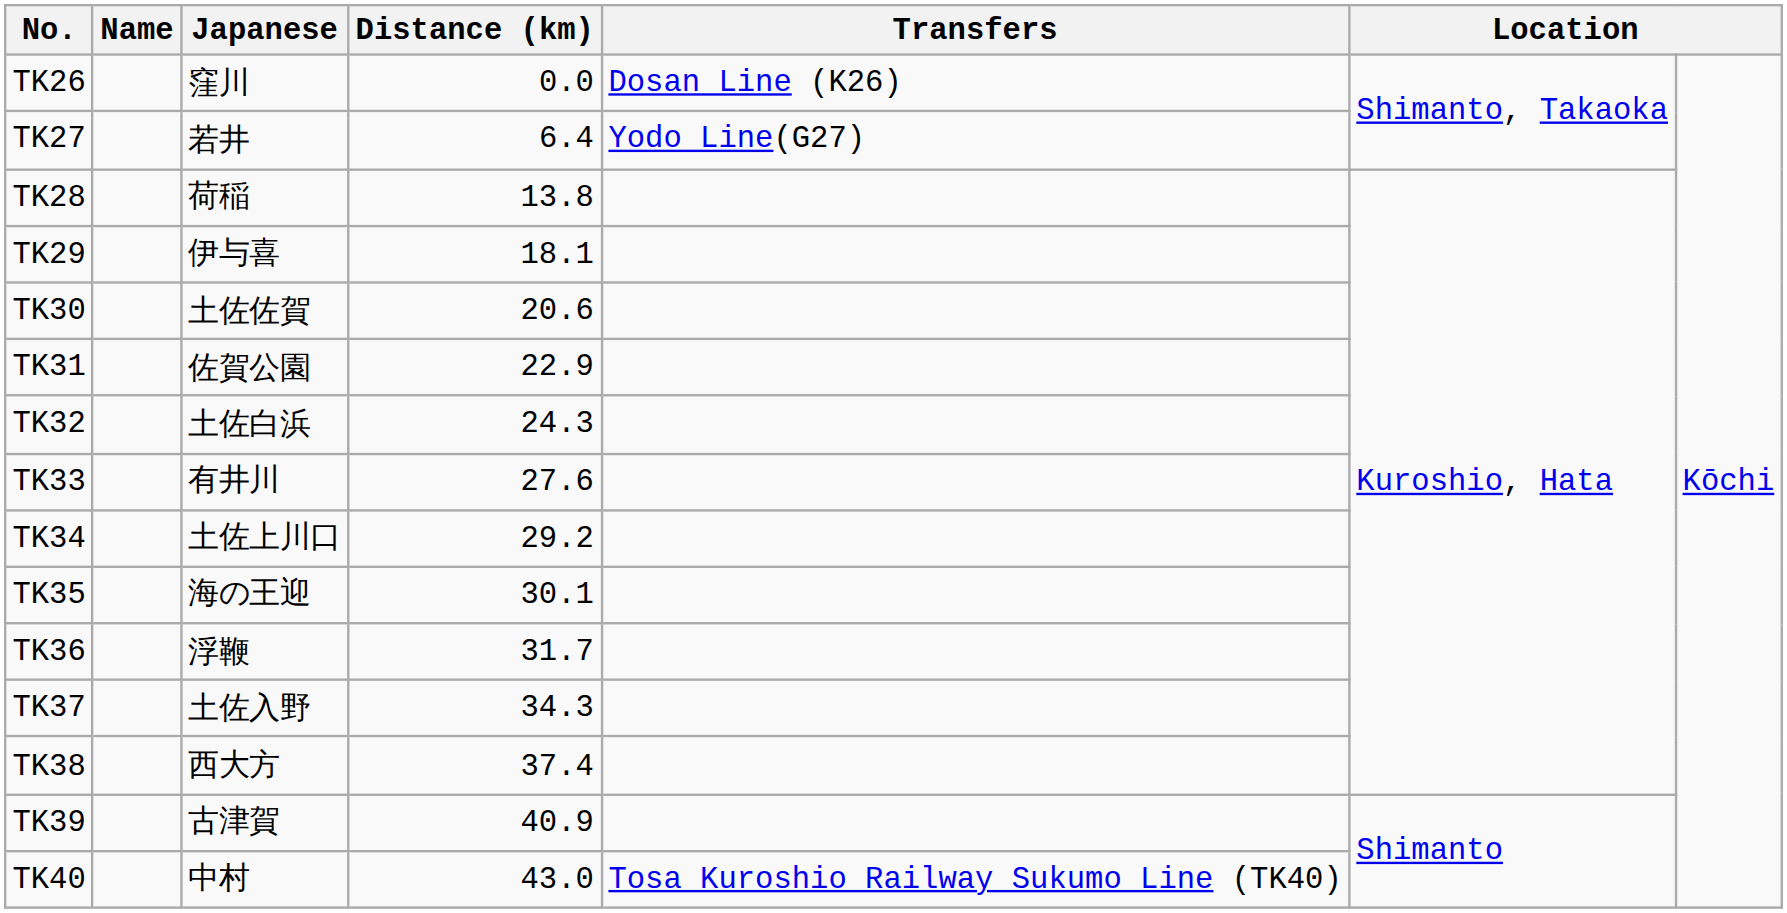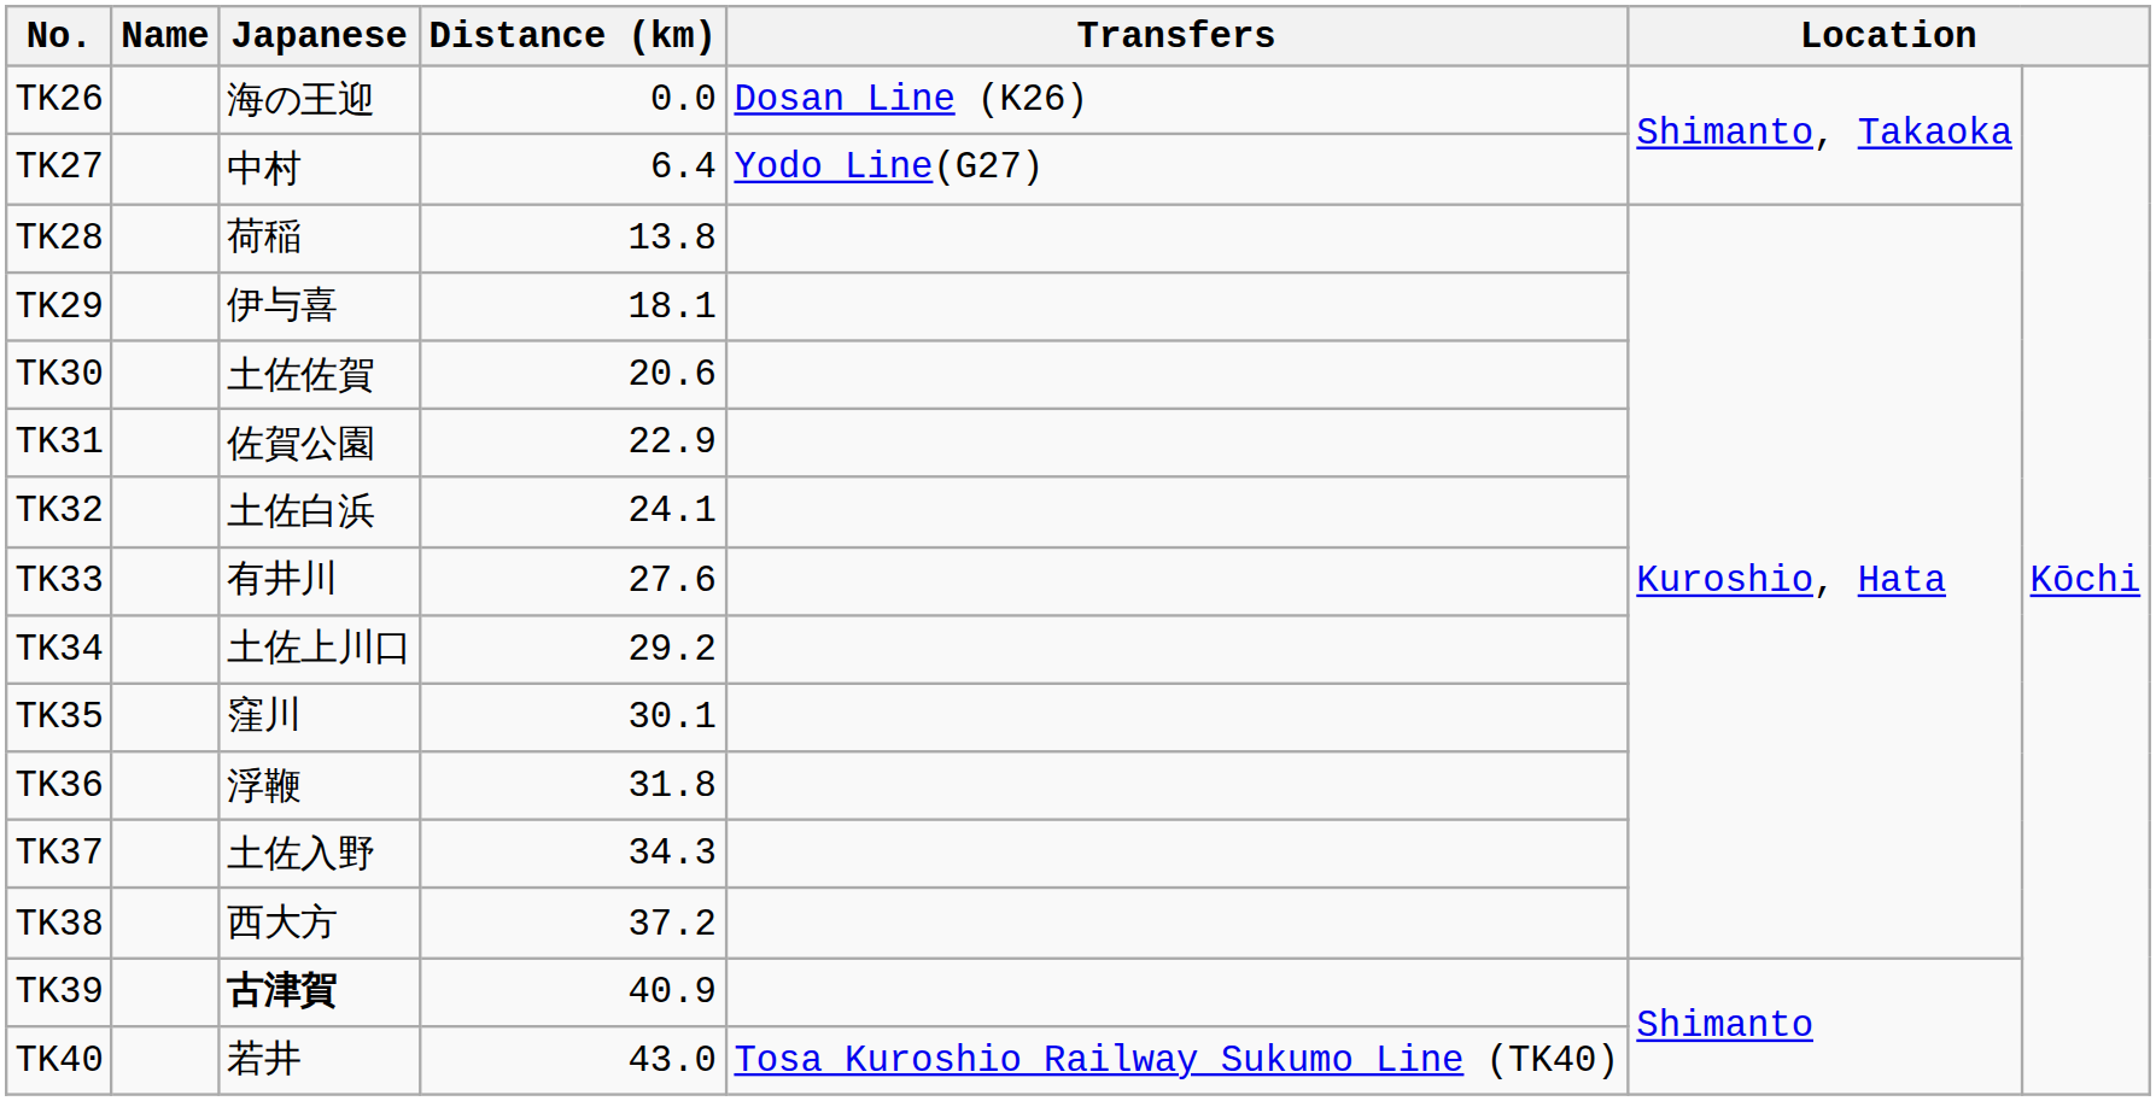 <table class="wikitable">
 <tr>
 <th>No.</th>
 <th>Name</th>
 <th>Japanese</th>
 <th>Distance (km)</th>
 <th>Transfers</th>
 <th colspan="2">Location</th>
 </tr>
 <tr>
 <td>TK26</td>
 <td></td>
-<td>窪川</td>
+<td>海の王迎</td>
 <td style="text-align: right;">0.0</td>
 <td><a href='#'>Dosan Line</a> (K26)</td>
 <td rowspan="2"><a href='#'>Shimanto</a>, <a href='#'>Takaoka</a></td>
 <td rowspan="15"><a href='#'>Kōchi</a></td>
 </tr>
 <tr>
 <td>TK27</td>
 <td></td>
-<td>若井</td>
+<td>中村</td>
 <td style="text-align: right;">6.4</td>
 <td><a href='#'>Yodo Line</a>(G27)</td>
 </tr>
 <tr>
 <td>TK28</td>
 <td></td>
 <td>荷稲</td>
 <td style="text-align: right;">13.8</td>
 <td> </td>
 <td rowspan="11"><a href='#'>Kuroshio</a>, <a href='#'>Hata</a></td>
 </tr>
 <tr>
 <td>TK29</td>
 <td></td>
 <td>伊与喜</td>
 <td style="text-align: right;">18.1</td>
 <td> </td>
 </tr>
 <tr>
 <td>TK30</td>
 <td></td>
 <td>土佐佐賀</td>
 <td style="text-align: right;">20.6</td>
 <td> </td>
 </tr>
 <tr>
 <td>TK31</td>
 <td></td>
 <td>佐賀公園</td>
 <td style="text-align: right;">22.9</td>
 <td> </td>
 </tr>
 <tr>
 <td>TK32</td>
 <td></td>
 <td>土佐白浜</td>
-<td style="text-align: right;">24.3</td>
+<td style="text-align: right;">24.1</td>
 <td> </td>
 </tr>
 <tr>
 <td>TK33</td>
 <td></td>
 <td>有井川</td>
 <td style="text-align: right;">27.6</td>
 <td> </td>
 </tr>
 <tr>
 <td>TK34</td>
 <td></td>
 <td>土佐上川口</td>
 <td style="text-align: right;">29.2</td>
 <td> </td>
 </tr>
 <tr>
 <td>TK35</td>
 <td></td>
-<td>海の王迎</td>
+<td>窪川</td>
 <td style="text-align: right;">30.1</td>
 <td> </td>
 </tr>
 <tr>
 <td>TK36</td>
 <td></td>
 <td>浮鞭</td>
-<td style="text-align: right;">31.7</td>
+<td style="text-align: right;">31.8</td>
 <td> </td>
 </tr>
 <tr>
 <td>TK37</td>
 <td></td>
 <td>土佐入野</td>
 <td style="text-align: right;">34.3</td>
 <td> </td>
 </tr>
 <tr>
 <td>TK38</td>
 <td></td>
 <td>西大方</td>
-<td style="text-align: right;">37.4</td>
+<td style="text-align: right;">37.2</td>
 <td> </td>
 </tr>
 <tr>
 <td>TK39</td>
 <td></td>
-<td>古津賀</td>
+<td><strong>古津賀</strong></td>
 <td style="text-align: right;">40.9</td>
 <td> </td>
 <td rowspan="2"><a href='#'>Shimanto</a></td>
 </tr>
 <tr>
 <td>TK40</td>
 <td></td>
-<td>中村</td>
+<td>若井</td>
 <td style="text-align: right;">43.0</td>
 <td><a href='#'>Tosa Kuroshio Railway Sukumo Line</a> (TK40)</td>
 </tr>
 </table>
